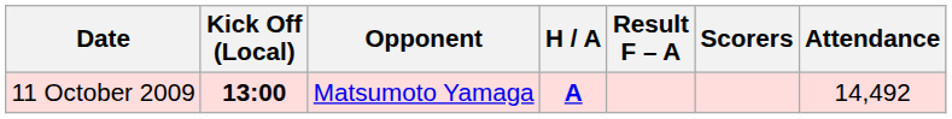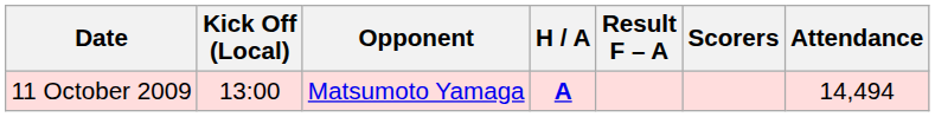 <table class="wikitable" style="text-align:center">
 <tr>
 <th>Date</th>
 <th>Kick Off<br>(Local)</th>
 <th>Opponent</th>
 <th>H / A</th>
 <th>Result<br>F – A</th>
 <th>Scorers</th>
 <th>Attendance</th>
 </tr>
 <tr style="background:#ffdddd;">
 <td>11 October 2009</td>
-<td><strong>13:00</strong></td>
+<td>13:00</td>
 <td><a href='#'>Matsumoto Yamaga</a></td>
 <td><strong><a href='#'>A</a></strong></td>
 <td></td>
 <td></td>
-<td>14,492</td>
+<td>14,494</td>
 </tr>
 </table>
